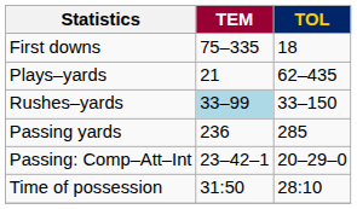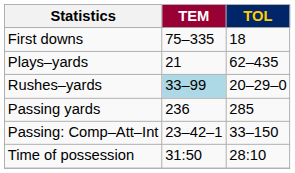 <table class="wikitable">
 <tr>
 <th>Statistics</th>
 <th style="background:#990033; color:#ffffff">TEM</th>
 <th style="background:#002569; color:#ffce00">TOL</th>
 </tr>
 <tr>
 <td>First downs</td>
 <td>75–335</td>
 <td>18</td>
 </tr>
 <tr>
 <td>Plays–yards</td>
 <td>21</td>
 <td>62–435</td>
 </tr>
 <tr>
 <td>Rushes–yards</td>
 <td style="background: lightblue;">33–99</td>
-<td>33–150</td>
+<td>20–29–0</td>
 </tr>
 <tr>
 <td>Passing yards</td>
 <td>236</td>
 <td>285</td>
 </tr>
 <tr>
 <td>Passing: Comp–Att–Int</td>
 <td>23–42–1</td>
-<td>20–29–0</td>
+<td>33–150</td>
 </tr>
 <tr>
 <td>Time of possession</td>
 <td>31:50</td>
 <td>28:10</td>
 </tr>
 <tr>
 </tr>
 </table>
